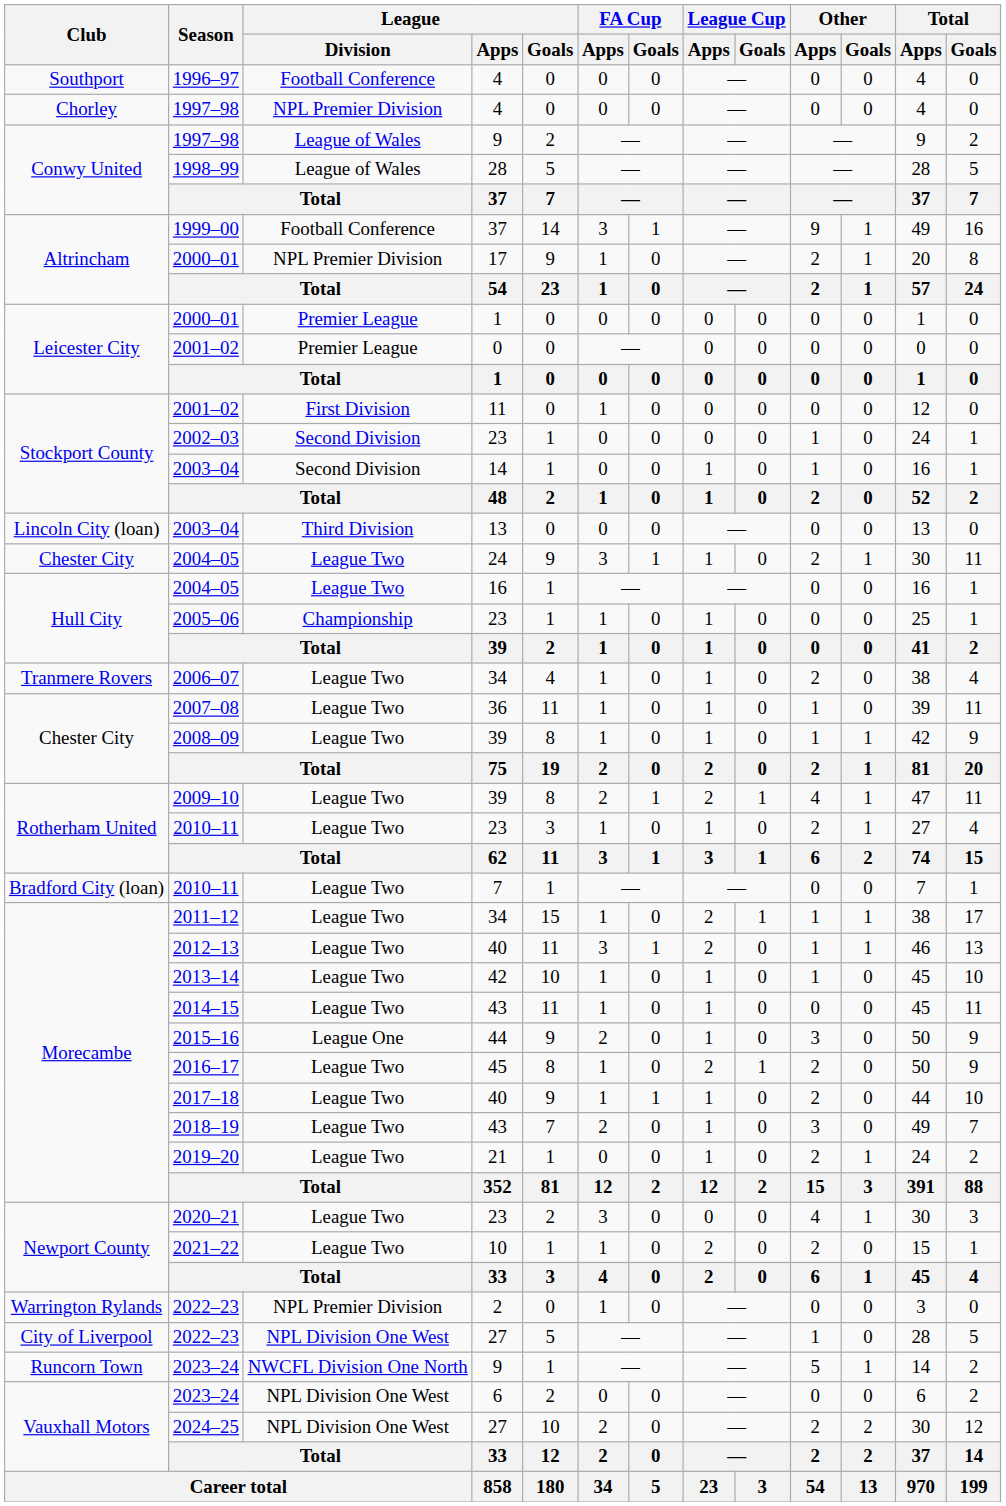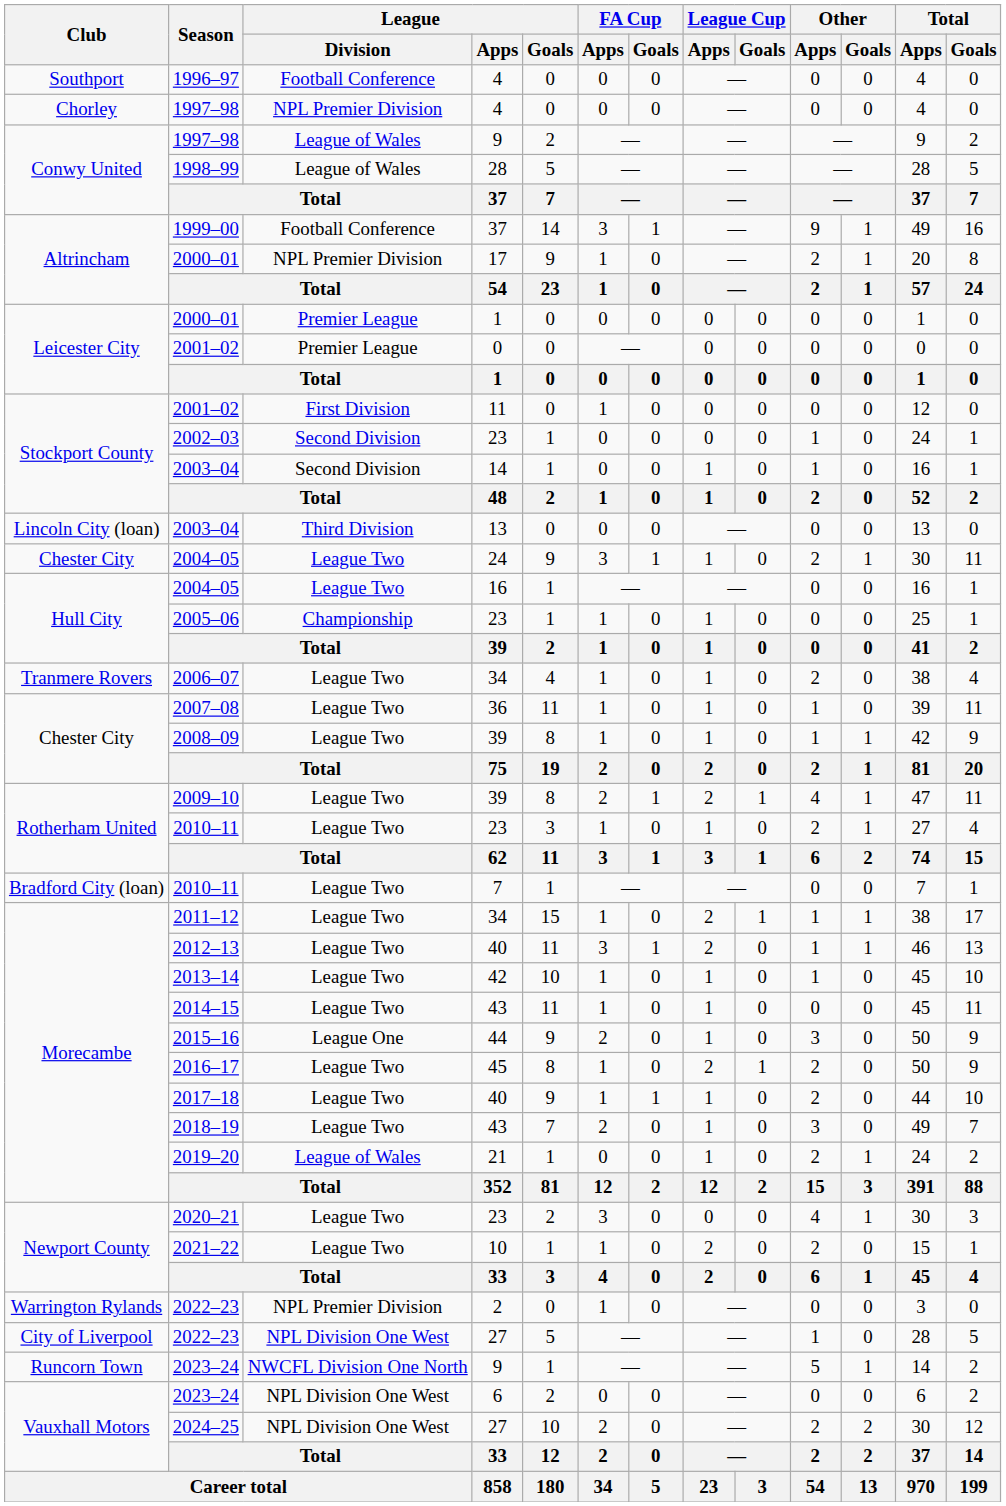 <table class="wikitable" style="text-align: center">
 <tr>
 <th rowspan="2">Club</th>
 <th rowspan="2">Season</th>
 <th colspan="3">League</th>
 <th colspan="2"><a href='#'>FA Cup</a></th>
 <th colspan="2"><a href='#'>League Cup</a></th>
 <th colspan="2">Other</th>
 <th colspan="2">Total</th>
 </tr>
 <tr>
 <th>Division</th>
 <th>Apps</th>
 <th>Goals</th>
 <th>Apps</th>
 <th>Goals</th>
 <th>Apps</th>
 <th>Goals</th>
 <th>Apps</th>
 <th>Goals</th>
 <th>Apps</th>
 <th>Goals</th>
 </tr>
 <tr>
 <td><a href='#'>Southport</a></td>
 <td><a href='#'>1996–97</a></td>
 <td><a href='#'>Football Conference</a></td>
 <td>4</td>
 <td>0</td>
 <td>0</td>
 <td>0</td>
 <td colspan="2">—</td>
 <td>0</td>
 <td>0</td>
 <td>4</td>
 <td>0</td>
 </tr>
 <tr>
 <td><a href='#'>Chorley</a></td>
 <td><a href='#'>1997–98</a></td>
 <td><a href='#'>NPL Premier Division</a></td>
 <td>4</td>
 <td>0</td>
 <td>0</td>
 <td>0</td>
 <td colspan="2">—</td>
 <td>0</td>
 <td>0</td>
 <td>4</td>
 <td>0</td>
 </tr>
 <tr>
 <td rowspan="3"><a href='#'>Conwy United</a></td>
 <td><a href='#'>1997–98</a></td>
 <td><a href='#'>League of Wales</a></td>
 <td>9</td>
 <td>2</td>
 <td colspan="2">—</td>
 <td colspan="2">—</td>
 <td colspan="2">—</td>
 <td>9</td>
 <td>2</td>
 </tr>
 <tr>
 <td><a href='#'>1998–99</a></td>
 <td>League of Wales</td>
 <td>28</td>
 <td>5</td>
 <td colspan="2">—</td>
 <td colspan="2">—</td>
 <td colspan="2">—</td>
 <td>28</td>
 <td>5</td>
 </tr>
 <tr>
 <th colspan="2">Total</th>
 <th>37</th>
 <th>7</th>
 <th colspan="2">—</th>
 <th colspan="2">—</th>
 <th colspan="2">—</th>
 <th>37</th>
 <th>7</th>
 </tr>
 <tr>
 <td rowspan="3"><a href='#'>Altrincham</a></td>
 <td><a href='#'>1999–00</a></td>
 <td>Football Conference</td>
 <td>37</td>
 <td>14</td>
 <td>3</td>
 <td>1</td>
 <td colspan="2">—</td>
 <td>9</td>
 <td>1</td>
 <td>49</td>
 <td>16</td>
 </tr>
 <tr>
 <td><a href='#'>2000–01</a></td>
 <td>NPL Premier Division</td>
 <td>17</td>
 <td>9</td>
 <td>1</td>
 <td>0</td>
 <td colspan="2">—</td>
 <td>2</td>
 <td>1</td>
 <td>20</td>
 <td>8</td>
 </tr>
 <tr>
 <th colspan="2">Total</th>
 <th>54</th>
 <th>23</th>
 <th>1</th>
 <th>0</th>
 <th colspan="2">—</th>
 <th>2</th>
 <th>1</th>
 <th>57</th>
 <th>24</th>
 </tr>
 <tr>
 <td rowspan="3"><a href='#'>Leicester City</a></td>
 <td><a href='#'>2000–01</a></td>
 <td><a href='#'>Premier League</a></td>
 <td>1</td>
 <td>0</td>
 <td>0</td>
 <td>0</td>
 <td>0</td>
 <td>0</td>
 <td>0</td>
 <td>0</td>
 <td>1</td>
 <td>0</td>
 </tr>
 <tr>
 <td><a href='#'>2001–02</a></td>
 <td>Premier League</td>
 <td>0</td>
 <td>0</td>
 <td colspan="2">—</td>
 <td>0</td>
 <td>0</td>
 <td>0</td>
 <td>0</td>
 <td>0</td>
 <td>0</td>
 </tr>
 <tr>
 <th colspan="2">Total</th>
 <th>1</th>
 <th>0</th>
 <th>0</th>
 <th>0</th>
 <th>0</th>
 <th>0</th>
 <th>0</th>
 <th>0</th>
 <th>1</th>
 <th>0</th>
 </tr>
 <tr>
 <td rowspan="4"><a href='#'>Stockport County</a></td>
 <td><a href='#'>2001–02</a></td>
 <td><a href='#'>First Division</a></td>
 <td>11</td>
 <td>0</td>
 <td>1</td>
 <td>0</td>
 <td>0</td>
 <td>0</td>
 <td>0</td>
 <td>0</td>
 <td>12</td>
 <td>0</td>
 </tr>
 <tr>
 <td><a href='#'>2002–03</a></td>
 <td><a href='#'>Second Division</a></td>
 <td>23</td>
 <td>1</td>
 <td>0</td>
 <td>0</td>
 <td>0</td>
 <td>0</td>
 <td>1</td>
 <td>0</td>
 <td>24</td>
 <td>1</td>
 </tr>
 <tr>
 <td><a href='#'>2003–04</a></td>
 <td>Second Division</td>
 <td>14</td>
 <td>1</td>
 <td>0</td>
 <td>0</td>
 <td>1</td>
 <td>0</td>
 <td>1</td>
 <td>0</td>
 <td>16</td>
 <td>1</td>
 </tr>
 <tr>
 <th colspan="2">Total</th>
 <th>48</th>
 <th>2</th>
 <th>1</th>
 <th>0</th>
 <th>1</th>
 <th>0</th>
 <th>2</th>
 <th>0</th>
 <th>52</th>
 <th>2</th>
 </tr>
 <tr>
 <td><a href='#'>Lincoln City</a> (loan)</td>
 <td><a href='#'>2003–04</a></td>
 <td><a href='#'>Third Division</a></td>
 <td>13</td>
 <td>0</td>
 <td>0</td>
 <td>0</td>
 <td colspan="2">—</td>
 <td>0</td>
 <td>0</td>
 <td>13</td>
 <td>0</td>
 </tr>
 <tr>
 <td><a href='#'>Chester City</a></td>
 <td><a href='#'>2004–05</a></td>
 <td><a href='#'>League Two</a></td>
 <td>24</td>
 <td>9</td>
 <td>3</td>
 <td>1</td>
 <td>1</td>
 <td>0</td>
 <td>2</td>
 <td>1</td>
 <td>30</td>
 <td>11</td>
 </tr>
 <tr>
 <td rowspan="3"><a href='#'>Hull City</a></td>
 <td><a href='#'>2004–05</a></td>
 <td><a href='#'>League Two</a></td>
 <td>16</td>
 <td>1</td>
 <td colspan="2">—</td>
 <td colspan="2">—</td>
 <td>0</td>
 <td>0</td>
 <td>16</td>
 <td>1</td>
 </tr>
 <tr>
 <td><a href='#'>2005–06</a></td>
 <td><a href='#'>Championship</a></td>
 <td>23</td>
 <td>1</td>
 <td>1</td>
 <td>0</td>
 <td>1</td>
 <td>0</td>
 <td>0</td>
 <td>0</td>
 <td>25</td>
 <td>1</td>
 </tr>
 <tr>
 <th colspan="2">Total</th>
 <th>39</th>
 <th>2</th>
 <th>1</th>
 <th>0</th>
 <th>1</th>
 <th>0</th>
 <th>0</th>
 <th>0</th>
 <th>41</th>
 <th>2</th>
 </tr>
 <tr>
 <td><a href='#'>Tranmere Rovers</a></td>
 <td><a href='#'>2006–07</a></td>
 <td>League Two</td>
 <td>34</td>
 <td>4</td>
 <td>1</td>
 <td>0</td>
 <td>1</td>
 <td>0</td>
 <td>2</td>
 <td>0</td>
 <td>38</td>
 <td>4</td>
 </tr>
 <tr>
 <td rowspan="3">Chester City</td>
 <td><a href='#'>2007–08</a></td>
 <td>League Two</td>
 <td>36</td>
 <td>11</td>
 <td>1</td>
 <td>0</td>
 <td>1</td>
 <td>0</td>
 <td>1</td>
 <td>0</td>
 <td>39</td>
 <td>11</td>
 </tr>
 <tr>
 <td><a href='#'>2008–09</a></td>
 <td>League Two</td>
 <td>39</td>
 <td>8</td>
 <td>1</td>
 <td>0</td>
 <td>1</td>
 <td>0</td>
 <td>1</td>
 <td>1</td>
 <td>42</td>
 <td>9</td>
 </tr>
 <tr>
 <th colspan="2">Total</th>
 <th>75</th>
 <th>19</th>
 <th>2</th>
 <th>0</th>
 <th>2</th>
 <th>0</th>
 <th>2</th>
 <th>1</th>
 <th>81</th>
 <th>20</th>
 </tr>
 <tr>
 <td rowspan="3"><a href='#'>Rotherham United</a></td>
 <td><a href='#'>2009–10</a></td>
 <td>League Two</td>
 <td>39</td>
 <td>8</td>
 <td>2</td>
 <td>1</td>
 <td>2</td>
 <td>1</td>
 <td>4</td>
 <td>1</td>
 <td>47</td>
 <td>11</td>
 </tr>
 <tr>
 <td><a href='#'>2010–11</a></td>
 <td>League Two</td>
 <td>23</td>
 <td>3</td>
 <td>1</td>
 <td>0</td>
 <td>1</td>
 <td>0</td>
 <td>2</td>
 <td>1</td>
 <td>27</td>
 <td>4</td>
 </tr>
 <tr>
 <th colspan="2">Total</th>
 <th>62</th>
 <th>11</th>
 <th>3</th>
 <th>1</th>
 <th>3</th>
 <th>1</th>
 <th>6</th>
 <th>2</th>
 <th>74</th>
 <th>15</th>
 </tr>
 <tr>
 <td><a href='#'>Bradford City</a> (loan)</td>
 <td><a href='#'>2010–11</a></td>
 <td>League Two</td>
 <td>7</td>
 <td>1</td>
 <td colspan="2">—</td>
 <td colspan="2">—</td>
 <td>0</td>
 <td>0</td>
 <td>7</td>
 <td>1</td>
 </tr>
 <tr>
 <td rowspan="10"><a href='#'>Morecambe</a></td>
 <td><a href='#'>2011–12</a></td>
 <td>League Two</td>
 <td>34</td>
 <td>15</td>
 <td>1</td>
 <td>0</td>
 <td>2</td>
 <td>1</td>
 <td>1</td>
 <td>1</td>
 <td>38</td>
 <td>17</td>
 </tr>
 <tr>
 <td><a href='#'>2012–13</a></td>
 <td>League Two</td>
 <td>40</td>
 <td>11</td>
 <td>3</td>
 <td>1</td>
 <td>2</td>
 <td>0</td>
 <td>1</td>
 <td>1</td>
 <td>46</td>
 <td>13</td>
 </tr>
 <tr>
 <td><a href='#'>2013–14</a></td>
 <td>League Two</td>
 <td>42</td>
 <td>10</td>
 <td>1</td>
 <td>0</td>
 <td>1</td>
 <td>0</td>
 <td>1</td>
 <td>0</td>
 <td>45</td>
 <td>10</td>
 </tr>
 <tr>
 <td><a href='#'>2014–15</a></td>
 <td>League Two</td>
 <td>43</td>
 <td>11</td>
 <td>1</td>
 <td>0</td>
 <td>1</td>
 <td>0</td>
 <td>0</td>
 <td>0</td>
 <td>45</td>
 <td>11</td>
 </tr>
 <tr>
 <td><a href='#'>2015–16</a></td>
 <td>League One</td>
 <td>44</td>
 <td>9</td>
 <td>2</td>
 <td>0</td>
 <td>1</td>
 <td>0</td>
 <td>3</td>
 <td>0</td>
 <td>50</td>
 <td>9</td>
 </tr>
 <tr>
 <td><a href='#'>2016–17</a></td>
 <td>League Two</td>
 <td>45</td>
 <td>8</td>
 <td>1</td>
 <td>0</td>
 <td>2</td>
 <td>1</td>
 <td>2</td>
 <td>0</td>
 <td>50</td>
 <td>9</td>
 </tr>
 <tr>
 <td><a href='#'>2017–18</a></td>
 <td>League Two</td>
 <td>40</td>
 <td>9</td>
 <td>1</td>
 <td>1</td>
 <td>1</td>
 <td>0</td>
 <td>2</td>
 <td>0</td>
 <td>44</td>
 <td>10</td>
 </tr>
 <tr>
 <td><a href='#'>2018–19</a></td>
 <td>League Two</td>
 <td>43</td>
 <td>7</td>
 <td>2</td>
 <td>0</td>
 <td>1</td>
 <td>0</td>
 <td>3</td>
 <td>0</td>
 <td>49</td>
 <td>7</td>
 </tr>
 <tr>
 <td><a href='#'>2019–20</a></td>
-<td>League Two</td>
+<td><a href='#'>League of Wales</a></td>
 <td>21</td>
 <td>1</td>
 <td>0</td>
 <td>0</td>
 <td>1</td>
 <td>0</td>
 <td>2</td>
 <td>1</td>
 <td>24</td>
 <td>2</td>
 </tr>
 <tr>
 <th colspan="2">Total</th>
 <th>352</th>
 <th>81</th>
 <th>12</th>
 <th>2</th>
 <th>12</th>
 <th>2</th>
 <th>15</th>
 <th>3</th>
 <th>391</th>
 <th>88</th>
 </tr>
 <tr>
 <td rowspan="3"><a href='#'>Newport County</a></td>
 <td><a href='#'>2020–21</a></td>
 <td>League Two</td>
 <td>23</td>
 <td>2</td>
 <td>3</td>
 <td>0</td>
 <td>0</td>
 <td>0</td>
 <td>4</td>
 <td>1</td>
 <td>30</td>
 <td>3</td>
 </tr>
 <tr>
 <td><a href='#'>2021–22</a></td>
 <td>League Two</td>
 <td>10</td>
 <td>1</td>
 <td>1</td>
 <td>0</td>
 <td>2</td>
 <td>0</td>
 <td>2</td>
 <td>0</td>
 <td>15</td>
 <td>1</td>
 </tr>
 <tr>
 <th colspan="2">Total</th>
 <th>33</th>
 <th>3</th>
 <th>4</th>
 <th>0</th>
 <th>2</th>
 <th>0</th>
 <th>6</th>
 <th>1</th>
 <th>45</th>
 <th>4</th>
 </tr>
 <tr>
 <td><a href='#'>Warrington Rylands</a></td>
 <td><a href='#'>2022–23</a></td>
 <td>NPL Premier Division</td>
 <td>2</td>
 <td>0</td>
 <td>1</td>
 <td>0</td>
 <td colspan="2">—</td>
 <td>0</td>
 <td>0</td>
 <td>3</td>
 <td>0</td>
 </tr>
 <tr>
 <td><a href='#'>City of Liverpool</a></td>
 <td><a href='#'>2022–23</a></td>
 <td><a href='#'>NPL Division One West</a></td>
 <td>27</td>
 <td>5</td>
 <td colspan="2">—</td>
 <td colspan="2">—</td>
 <td>1</td>
 <td>0</td>
 <td>28</td>
 <td>5</td>
 </tr>
 <tr>
 <td><a href='#'>Runcorn Town</a></td>
 <td><a href='#'>2023–24</a></td>
 <td><a href='#'>NWCFL Division One North</a></td>
 <td>9</td>
 <td>1</td>
 <td colspan="2">—</td>
 <td colspan="2">—</td>
 <td>5</td>
 <td>1</td>
 <td>14</td>
 <td>2</td>
 </tr>
 <tr>
 <td rowspan="3"><a href='#'>Vauxhall Motors</a></td>
 <td><a href='#'>2023–24</a></td>
 <td>NPL Division One West</td>
 <td>6</td>
 <td>2</td>
 <td>0</td>
 <td>0</td>
 <td colspan="2">—</td>
 <td>0</td>
 <td>0</td>
 <td>6</td>
 <td>2</td>
 </tr>
 <tr>
 <td><a href='#'>2024–25</a></td>
 <td>NPL Division One West</td>
 <td>27</td>
 <td>10</td>
 <td>2</td>
 <td>0</td>
 <td colspan="2">—</td>
 <td>2</td>
 <td>2</td>
 <td>30</td>
 <td>12</td>
 </tr>
 <tr>
 <th colspan="2">Total</th>
 <th>33</th>
 <th>12</th>
 <th>2</th>
 <th>0</th>
 <th colspan="2">—</th>
 <th>2</th>
 <th>2</th>
 <th>37</th>
 <th>14</th>
 </tr>
 <tr>
 <th colspan="3">Career total</th>
 <th>858</th>
 <th>180</th>
 <th>34</th>
 <th>5</th>
 <th>23</th>
 <th>3</th>
 <th>54</th>
 <th>13</th>
 <th>970</th>
 <th>199</th>
 </tr>
 </table>
